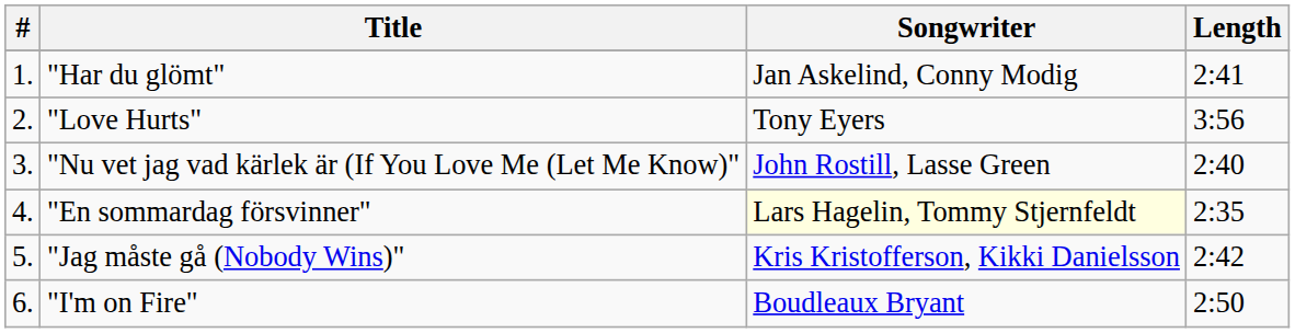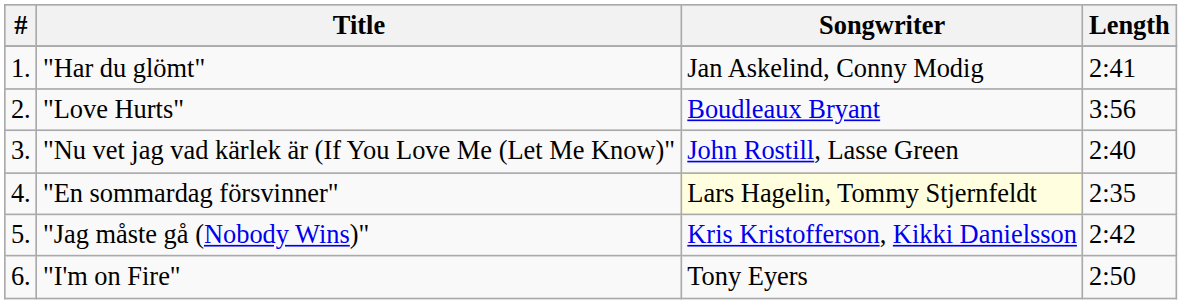 <table class="wikitable">
 <tr>
 <th>#</th>
 <th>Title</th>
 <th>Songwriter</th>
 <th>Length</th>
 </tr>
 <tr bgcolor="#ebf5ff">
 </tr>
 <tr>
 <td>1.</td>
 <td>"Har du glömt"</td>
 <td>Jan Askelind, Conny Modig</td>
 <td>2:41</td>
 </tr>
 <tr>
 <td>2.</td>
 <td>"Love Hurts"</td>
-<td>Tony Eyers</td>
+<td><a href='#'>Boudleaux Bryant</a></td>
 <td>3:56</td>
 </tr>
 <tr>
 <td>3.</td>
 <td>"Nu vet jag vad kärlek är (If You Love Me (Let Me Know)"</td>
 <td><a href='#'>John Rostill</a>, Lasse Green</td>
 <td>2:40</td>
 </tr>
 <tr>
 <td>4.</td>
 <td>"En sommardag försvinner"</td>
 <td style="background: lightyellow;">Lars Hagelin, Tommy Stjernfeldt</td>
 <td>2:35</td>
 </tr>
 <tr>
 <td>5.</td>
 <td>"Jag måste gå (<a href='#'>Nobody Wins</a>)"</td>
 <td><a href='#'>Kris Kristofferson</a>, <a href='#'>Kikki Danielsson</a></td>
 <td>2:42</td>
 </tr>
 <tr>
 <td>6.</td>
 <td>"I'm on Fire"</td>
-<td><a href='#'>Boudleaux Bryant</a></td>
+<td>Tony Eyers</td>
 <td>2:50</td>
 </tr>
 </table>
